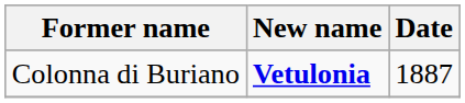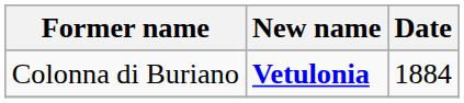 <table class="wikitable sortable">
 <tr>
 <th>Former name</th>
 <th>New name</th>
 <th>Date</th>
 </tr>
 <tr>
 <td>Colonna di Buriano</td>
 <td><strong><a href='#'>Vetulonia</a></strong></td>
-<td>1887</td>
+<td>1884</td>
 </tr>
 <tr>
 </tr>
 </table>
